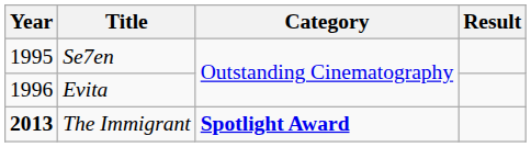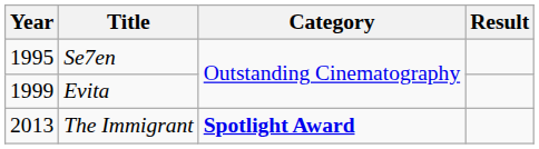 <table class="wikitable">
 <tr>
 <th>Year</th>
 <th>Title</th>
 <th>Category</th>
 <th>Result</th>
 </tr>
 <tr>
 <td>1995</td>
 <td><em>Se7en</em></td>
 <td rowspan=2><a href='#'>Outstanding Cinematography</a></td>
 <td></td>
 </tr>
 <tr>
-<td>1996</td>
+<td>1999</td>
 <td><em>Evita</em></td>
 <td></td>
 </tr>
 <tr>
-<td><strong>2013</strong></td>
+<td>2013</td>
 <td><em>The Immigrant</em></td>
 <td><strong><a href='#'>Spotlight Award</a></strong></td>
 <td></td>
 </tr>
 </table>
